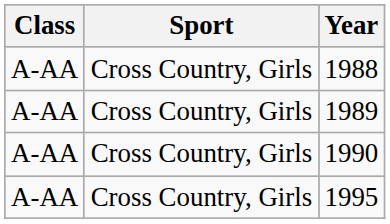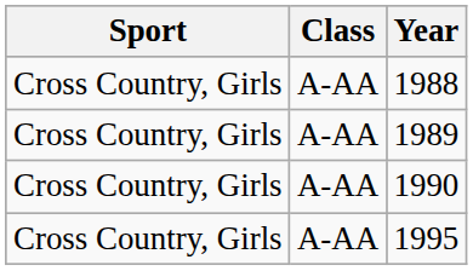 <table class="wikitable">
 <tr>
+<th>Sport</th>
 <th>Class</th>
-<th>Sport</th>
 <th>Year</th>
 </tr>
 <tr>
+<td>Cross Country, Girls</td>
 <td>A-AA</td>
-<td>Cross Country, Girls</td>
 <td>1988</td>
 </tr>
 <tr>
+<td>Cross Country, Girls</td>
 <td>A-AA</td>
-<td>Cross Country, Girls</td>
 <td>1989</td>
 </tr>
 <tr>
+<td>Cross Country, Girls</td>
 <td>A-AA</td>
-<td>Cross Country, Girls</td>
 <td>1990</td>
 </tr>
 <tr>
+<td>Cross Country, Girls</td>
 <td>A-AA</td>
-<td>Cross Country, Girls</td>
 <td>1995</td>
 </tr>
 </table>
